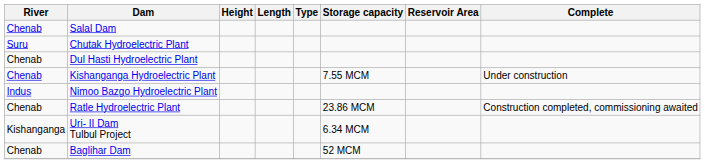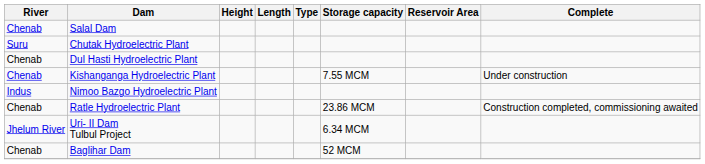 <table class="wikitable sortable" style="font-size: 95%;">
 <tr>
 <th>River</th>
 <th>Dam</th>
 <th>Height</th>
 <th>Length</th>
 <th>Type</th>
 <th>Storage capacity</th>
 <th>Reservoir Area</th>
 <th>Complete</th>
 </tr>
 <tr>
 <td><a href='#'>Chenab</a></td>
 <td><a href='#'>Salal Dam</a></td>
 <td></td>
 <td></td>
 <td></td>
 <td></td>
 <td></td>
 <td></td>
 </tr>
 <tr>
 <td><a href='#'>Suru</a></td>
 <td><a href='#'>Chutak Hydroelectric Plant</a></td>
 <td></td>
 <td></td>
 <td></td>
 <td></td>
 <td></td>
 <td></td>
 </tr>
 <tr>
 <td>Chenab</td>
 <td><a href='#'>Dul Hasti Hydroelectric Plant</a></td>
 <td></td>
 <td></td>
 <td></td>
 <td></td>
 <td></td>
 <td></td>
 </tr>
 <tr>
 <td><a href='#'>Chenab</a></td>
 <td><a href='#'>Kishanganga Hydroelectric Plant</a></td>
 <td></td>
 <td></td>
 <td></td>
 <td>7.55 MCM</td>
 <td></td>
 <td>Under construction</td>
 </tr>
 <tr>
 <td><a href='#'>Indus</a></td>
 <td><a href='#'>Nimoo Bazgo Hydroelectric Plant</a></td>
 <td></td>
 <td></td>
 <td></td>
 <td></td>
 <td></td>
 <td></td>
 </tr>
 <tr>
 <td>Chenab</td>
 <td><a href='#'>Ratle Hydroelectric Plant</a></td>
 <td></td>
 <td></td>
 <td></td>
 <td>23.86 MCM</td>
 <td></td>
 <td>Construction completed, commissioning awaited</td>
 </tr>
 <tr>
-<td>Kishanganga</td>
+<td><a href='#'>Jhelum River</a></td>
 <td><a href='#'>Uri- II Dam</a><br>Tulbul Project</td>
 <td></td>
 <td></td>
 <td></td>
 <td>6.34 MCM</td>
 <td></td>
 <td></td>
 </tr>
 <tr>
 <td>Chenab</td>
 <td><a href='#'>Baglihar Dam</a></td>
 <td></td>
 <td></td>
 <td></td>
 <td>52 MCM</td>
 <td></td>
 <td></td>
 </tr>
 <tr>
 </tr>
 </table>
